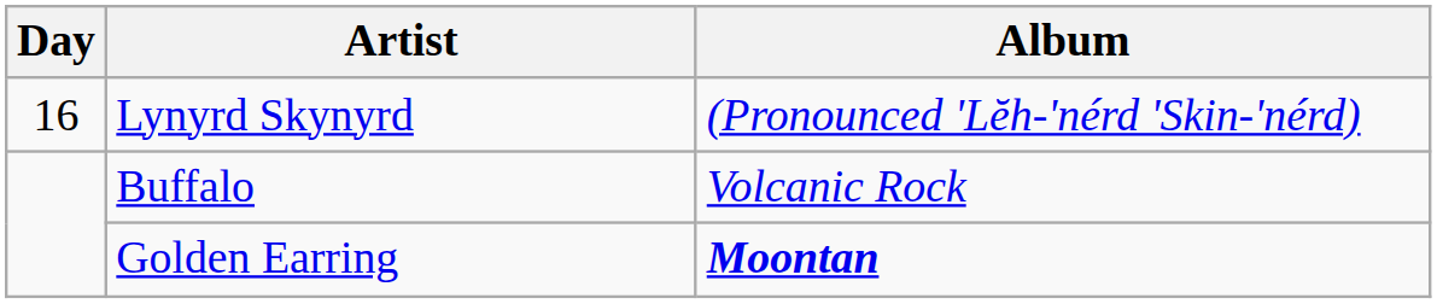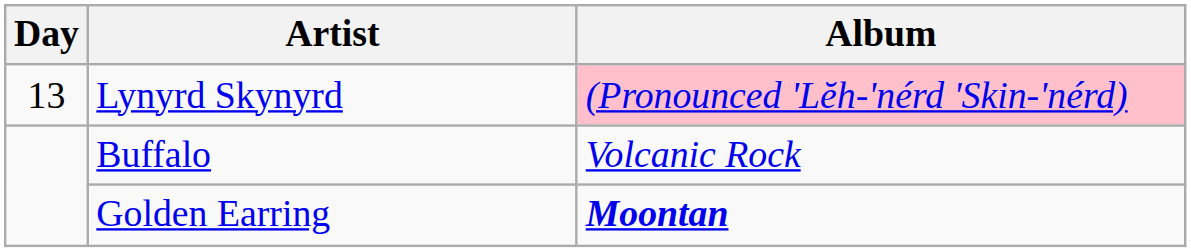 <table class="wikitable" border="1">
 <tr>
 <th>Day</th>
 <th width="200">Artist</th>
 <th width="250">Album</th>
 </tr>
 <tr>
-<td style="text-align:center;" rowspan="1">16</td>
+<td style="text-align:center;" rowspan="1">13</td>
 <td><a href='#'>Lynyrd Skynyrd</a></td>
-<td><em><a href='#'>(Pronounced 'Lĕh-'nérd 'Skin-'nérd)</a></em></td>
+<td style="background: pink;"><em><a href='#'>(Pronounced 'Lĕh-'nérd 'Skin-'nérd)</a></em></td>
 </tr>
 <tr>
 <td rowspan="2" style="text-align:center;"></td>
 <td><a href='#'>Buffalo</a></td>
 <td><em><a href='#'>Volcanic Rock</a></em></td>
 </tr>
 <tr>
 <td><a href='#'>Golden Earring</a></td>
 <td><strong><em><a href='#'>Moontan</a></em></strong></td>
 </tr>
 </table>
